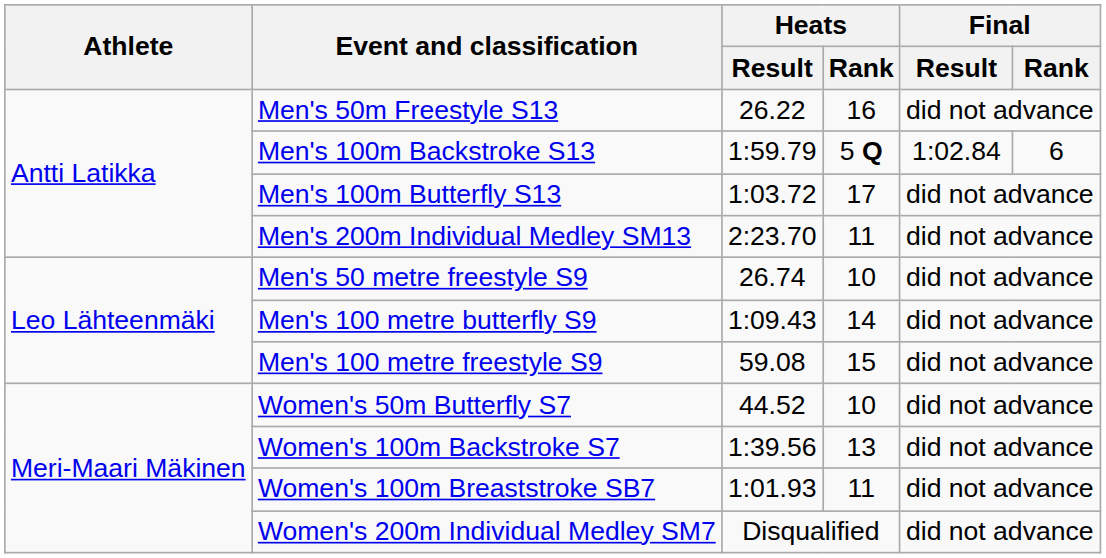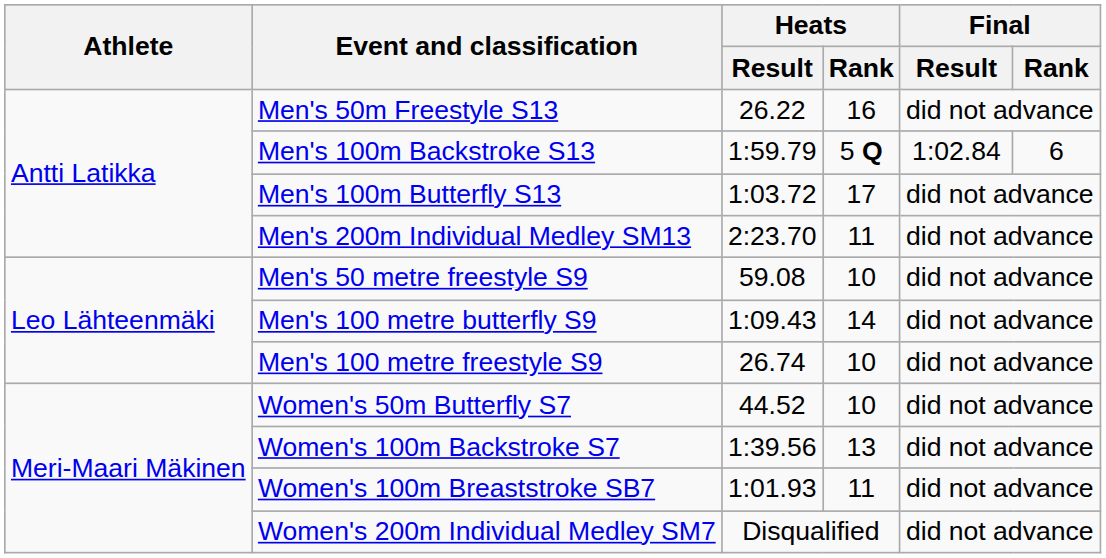 <table class=wikitable>
 <tr>
 <th rowspan="2">Athlete</th>
 <th rowspan="2">Event and classification</th>
 <th colspan="2">Heats</th>
 <th colspan="2">Final</th>
 </tr>
 <tr>
 <th>Result</th>
 <th>Rank</th>
 <th>Result</th>
 <th>Rank</th>
 </tr>
 <tr>
 <td rowspan=4><a href='#'>Antti Latikka</a></td>
 <td><a href='#'>Men's 50m Freestyle S13</a></td>
 <td align=center>26.22</td>
 <td align=center>16</td>
 <td align=center colspan=2>did not advance</td>
 </tr>
 <tr>
 <td><a href='#'>Men's 100m Backstroke S13</a></td>
 <td align=center>1:59.79</td>
 <td align=center>5 <strong>Q</strong></td>
 <td align=center>1:02.84</td>
 <td align=center>6</td>
 </tr>
 <tr>
 <td><a href='#'>Men's 100m Butterfly S13</a></td>
 <td align=center>1:03.72</td>
 <td align=center>17</td>
 <td align=center colspan=2>did not advance</td>
 </tr>
 <tr>
 <td><a href='#'>Men's 200m Individual Medley SM13</a></td>
 <td align=center>2:23.70</td>
 <td align=center>11</td>
 <td align=center colspan=2>did not advance</td>
 </tr>
 <tr>
 <td rowspan=3><a href='#'>Leo Lähteenmäki</a></td>
 <td><a href='#'>Men's 50 metre freestyle S9</a></td>
-<td align=center>26.74</td>
+<td align=center>59.08</td>
 <td align=center>10</td>
 <td align=center colspan=2>did not advance</td>
 </tr>
 <tr>
 <td><a href='#'>Men's 100 metre butterfly S9</a></td>
 <td align=center>1:09.43</td>
 <td align=center>14</td>
 <td align=center colspan=2>did not advance</td>
 </tr>
 <tr>
 <td><a href='#'>Men's 100 metre freestyle S9</a></td>
-<td align=center>59.08</td>
-<td align=center>15</td>
+<td align=center>26.74</td>
+<td align=center>10</td>
 <td align=center colspan=2>did not advance</td>
 </tr>
 <tr>
 <td rowspan=4><a href='#'>Meri-Maari Mäkinen</a></td>
 <td><a href='#'>Women's 50m Butterfly S7</a></td>
 <td align=center>44.52</td>
 <td align=center>10</td>
 <td align=center colspan=2>did not advance</td>
 </tr>
 <tr>
 <td><a href='#'>Women's 100m Backstroke S7</a></td>
 <td align=center>1:39.56</td>
 <td align=center>13</td>
 <td align=center colspan=2>did not advance</td>
 </tr>
 <tr>
 <td><a href='#'>Women's 100m Breaststroke SB7</a></td>
 <td align=center>1:01.93</td>
 <td align=center>11</td>
 <td align=center colspan=2>did not advance</td>
 </tr>
 <tr>
 <td><a href='#'>Women's 200m Individual Medley SM7</a></td>
 <td align=center colspan=2>Disqualified</td>
 <td align=center colspan=2>did not advance</td>
 </tr>
 </table>
